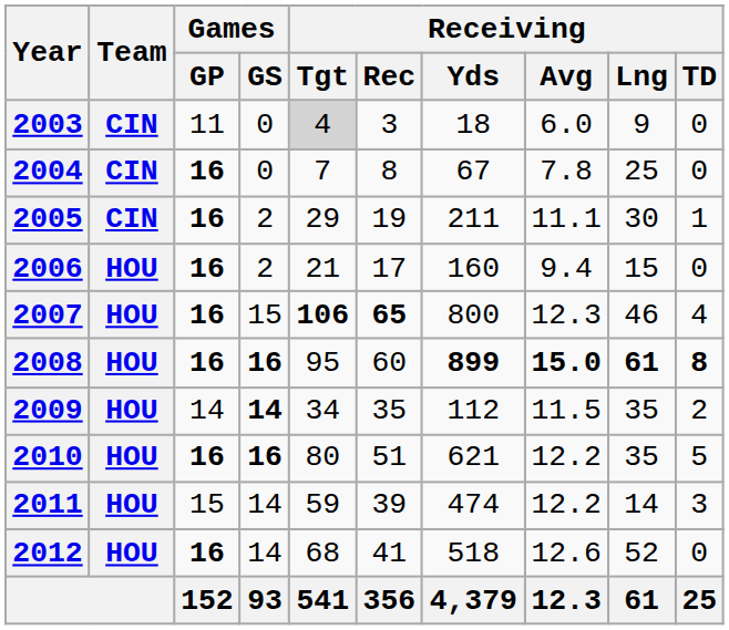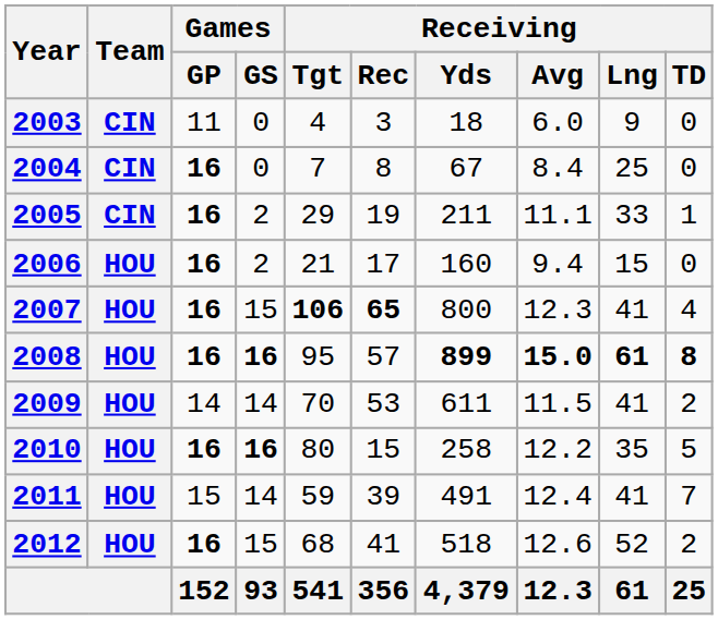 <table class="wikitable" style="text-align:center">
 <tr>
 <th rowspan="2">Year</th>
 <th rowspan="2">Team</th>
 <th colspan="2">Games</th>
 <th colspan="6">Receiving</th>
 </tr>
 <tr>
 <th>GP</th>
 <th>GS</th>
 <th>Tgt</th>
 <th>Rec</th>
 <th>Yds</th>
 <th>Avg</th>
 <th>Lng</th>
 <th>TD</th>
 </tr>
 <tr>
 <th><a href='#'>2003</a></th>
 <th><a href='#'>CIN</a></th>
 <td>11</td>
 <td>0</td>
-<td style="background: lightgrey;">4</td>
+<td>4</td>
 <td>3</td>
 <td>18</td>
 <td>6.0</td>
 <td>9</td>
 <td>0</td>
 </tr>
 <tr>
 <th><a href='#'>2004</a></th>
 <th><a href='#'>CIN</a></th>
 <td><strong>16</strong></td>
 <td>0</td>
 <td>7</td>
 <td>8</td>
 <td>67</td>
-<td>7.8</td>
+<td>8.4</td>
 <td>25</td>
 <td>0</td>
 </tr>
 <tr>
 <th><a href='#'>2005</a></th>
 <th><a href='#'>CIN</a></th>
 <td><strong>16</strong></td>
 <td>2</td>
 <td>29</td>
 <td>19</td>
 <td>211</td>
 <td>11.1</td>
-<td>30</td>
+<td>33</td>
 <td>1</td>
 </tr>
 <tr>
 <th><a href='#'>2006</a></th>
 <th><a href='#'>HOU</a></th>
 <td><strong>16</strong></td>
 <td>2</td>
 <td>21</td>
 <td>17</td>
 <td>160</td>
 <td>9.4</td>
 <td>15</td>
 <td>0</td>
 </tr>
 <tr>
 <th><a href='#'>2007</a></th>
 <th><a href='#'>HOU</a></th>
 <td><strong>16</strong></td>
 <td>15</td>
 <td><strong>106</strong></td>
 <td><strong>65</strong></td>
 <td>800</td>
 <td>12.3</td>
-<td>46</td>
+<td>41</td>
 <td>4</td>
 </tr>
 <tr>
 <th><a href='#'>2008</a></th>
 <th><a href='#'>HOU</a></th>
 <td><strong>16</strong></td>
 <td><strong>16</strong></td>
 <td>95</td>
-<td>60</td>
+<td>57</td>
 <td><strong>899</strong></td>
 <td><strong>15.0</strong></td>
 <td><strong>61</strong></td>
 <td><strong>8</strong></td>
 </tr>
 <tr>
 <th><a href='#'>2009</a></th>
 <th><a href='#'>HOU</a></th>
 <td>14</td>
-<td><strong>14</strong></td>
-<td>34</td>
-<td>35</td>
-<td>112</td>
+<td>14</td>
+<td>70</td>
+<td>53</td>
+<td>611</td>
 <td>11.5</td>
-<td>35</td>
+<td>41</td>
 <td>2</td>
 </tr>
 <tr>
 <th><a href='#'>2010</a></th>
 <th><a href='#'>HOU</a></th>
 <td><strong>16</strong></td>
 <td><strong>16</strong></td>
 <td>80</td>
-<td>51</td>
-<td>621</td>
+<td>15</td>
+<td>258</td>
 <td>12.2</td>
 <td>35</td>
 <td>5</td>
 </tr>
 <tr>
 <th><a href='#'>2011</a></th>
 <th><a href='#'>HOU</a></th>
 <td>15</td>
 <td>14</td>
 <td>59</td>
 <td>39</td>
-<td>474</td>
-<td>12.2</td>
-<td>14</td>
-<td>3</td>
+<td>491</td>
+<td>12.4</td>
+<td>41</td>
+<td>7</td>
 </tr>
 <tr>
 <th><a href='#'>2012</a></th>
 <th><a href='#'>HOU</a></th>
 <td><strong>16</strong></td>
-<td>14</td>
+<td>15</td>
 <td>68</td>
 <td>41</td>
 <td>518</td>
 <td>12.6</td>
 <td>52</td>
-<td>0</td>
+<td>2</td>
 </tr>
 <tr>
 <th colspan="2"></th>
 <th>152</th>
 <th>93</th>
 <th>541</th>
 <th>356</th>
 <th>4,379</th>
 <th>12.3</th>
 <th>61</th>
 <th>25</th>
 </tr>
 </table>
